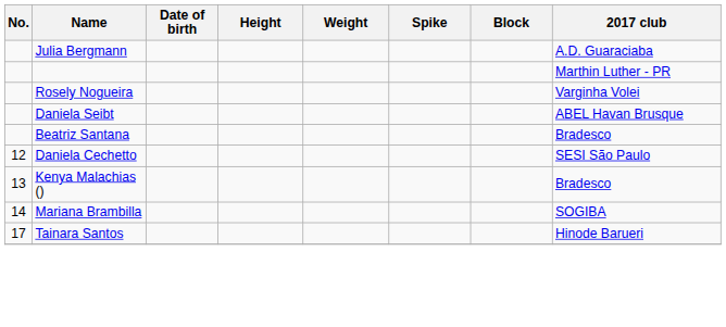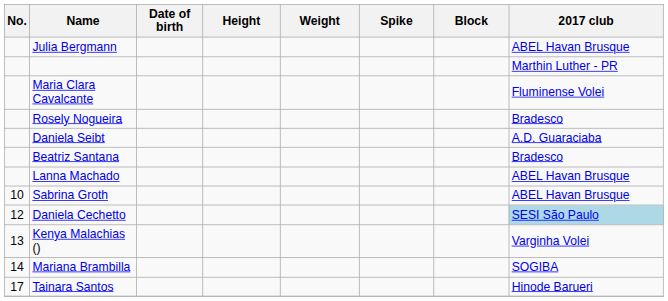 <table class="wikitable sortable" style="font-size:100%; text-align:center;">
 <tr>
 <th>No.</th>
 <th style="width:12em">Name</th>
 <th style="width:8em">Date of birth</th>
 <th style="width:9em">Height</th>
 <th style="width:9em">Weight</th>
 <th style="width:9em">Spike</th>
 <th style="width:9em">Block</th>
 <th style="width:20em">2017 club</th>
 </tr>
 <tr>
 <td></td>
 <td align=left><a href='#'>Julia Bergmann</a></td>
 <td align=right></td>
 <td></td>
 <td></td>
 <td></td>
 <td></td>
-<td align=left> <a href='#'>A.D. Guaraciaba</a></td>
+<td align=left> <a href='#'>ABEL Havan Brusque</a></td>
 </tr>
 <tr>
 <td></td>
 <td align=left></td>
 <td align=right></td>
 <td></td>
 <td></td>
 <td></td>
 <td></td>
 <td align=left> <a href='#'>Marthin Luther - PR</a></td>
 </tr>
 <tr>
 <td></td>
+<td align=left><a href='#'>Maria Clara Cavalcante</a></td>
+<td align=right></td>
+<td></td>
+<td></td>
+<td></td>
+<td></td>
+<td align=left> <a href='#'>Fluminense Volei</a></td>
+</tr>
+<tr>
+<td></td>
 <td align=left><a href='#'>Rosely Nogueira</a></td>
 <td align=right></td>
 <td></td>
 <td></td>
 <td></td>
 <td></td>
-<td align=left> <a href='#'>Varginha Volei</a></td>
+<td align=left> <a href='#'>Bradesco</a></td>
 </tr>
 <tr>
 <td></td>
 <td align=left><a href='#'>Daniela Seibt</a></td>
 <td align=right></td>
 <td></td>
 <td></td>
 <td></td>
 <td></td>
-<td align=left> <a href='#'>ABEL Havan Brusque</a></td>
+<td align=left> <a href='#'>A.D. Guaraciaba</a></td>
 </tr>
 <tr>
 <td></td>
 <td align=left><a href='#'>Beatriz Santana</a></td>
 <td align=right></td>
 <td></td>
 <td></td>
 <td></td>
 <td></td>
 <td align=left> <a href='#'>Bradesco</a></td>
 </tr>
 <tr>
+<td></td>
+<td align=left><a href='#'>Lanna Machado</a></td>
+<td align=right></td>
+<td></td>
+<td></td>
+<td></td>
+<td></td>
+<td align=left> <a href='#'>ABEL Havan Brusque</a></td>
+</tr>
+<tr>
+<td>10</td>
+<td align=left><a href='#'>Sabrina Groth</a></td>
+<td align=right></td>
+<td></td>
+<td></td>
+<td></td>
+<td></td>
+<td align=left> <a href='#'>ABEL Havan Brusque</a></td>
+</tr>
+<tr>
 <td>12</td>
 <td align=left><a href='#'>Daniela Cechetto</a></td>
 <td align=right></td>
 <td></td>
 <td></td>
 <td></td>
 <td></td>
-<td align=left> <a href='#'>SESI São Paulo</a></td>
+<td align=left style="background: lightblue;"> <a href='#'>SESI São Paulo</a></td>
 </tr>
 <tr>
 <td>13</td>
 <td align=left><a href='#'>Kenya Malachias</a> ()</td>
 <td align=right></td>
 <td></td>
 <td></td>
 <td></td>
 <td></td>
-<td align=left> <a href='#'>Bradesco</a></td>
+<td align=left> <a href='#'>Varginha Volei</a></td>
 </tr>
 <tr>
 <td>14</td>
 <td align=left><a href='#'>Mariana Brambilla</a></td>
 <td align=right></td>
 <td></td>
 <td></td>
 <td></td>
 <td></td>
 <td align=left> <a href='#'>SOGIBA</a></td>
 </tr>
 <tr>
 <td>17</td>
 <td align=left><a href='#'>Tainara Santos</a></td>
 <td align=right></td>
 <td></td>
 <td></td>
 <td></td>
 <td></td>
 <td align=left> <a href='#'>Hinode Barueri</a></td>
 </tr>
 <tr>
 </tr>
 </table>
